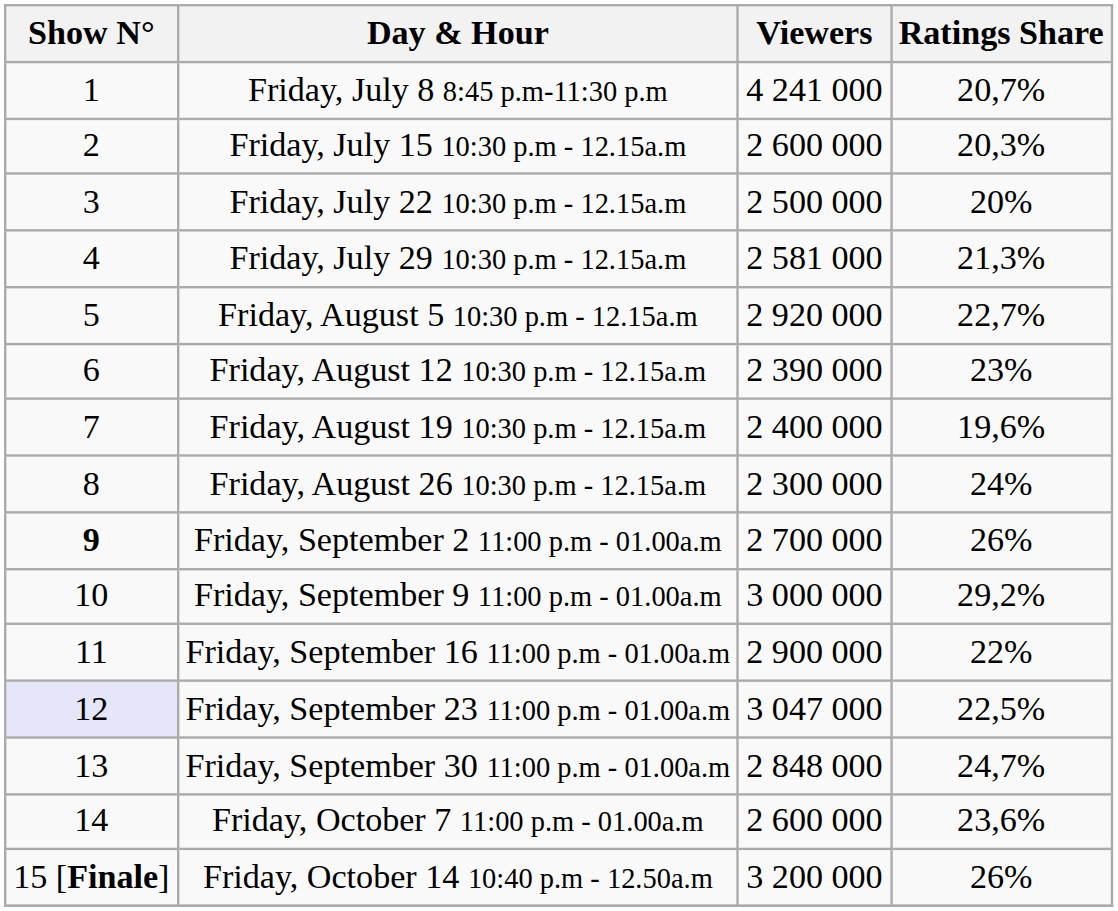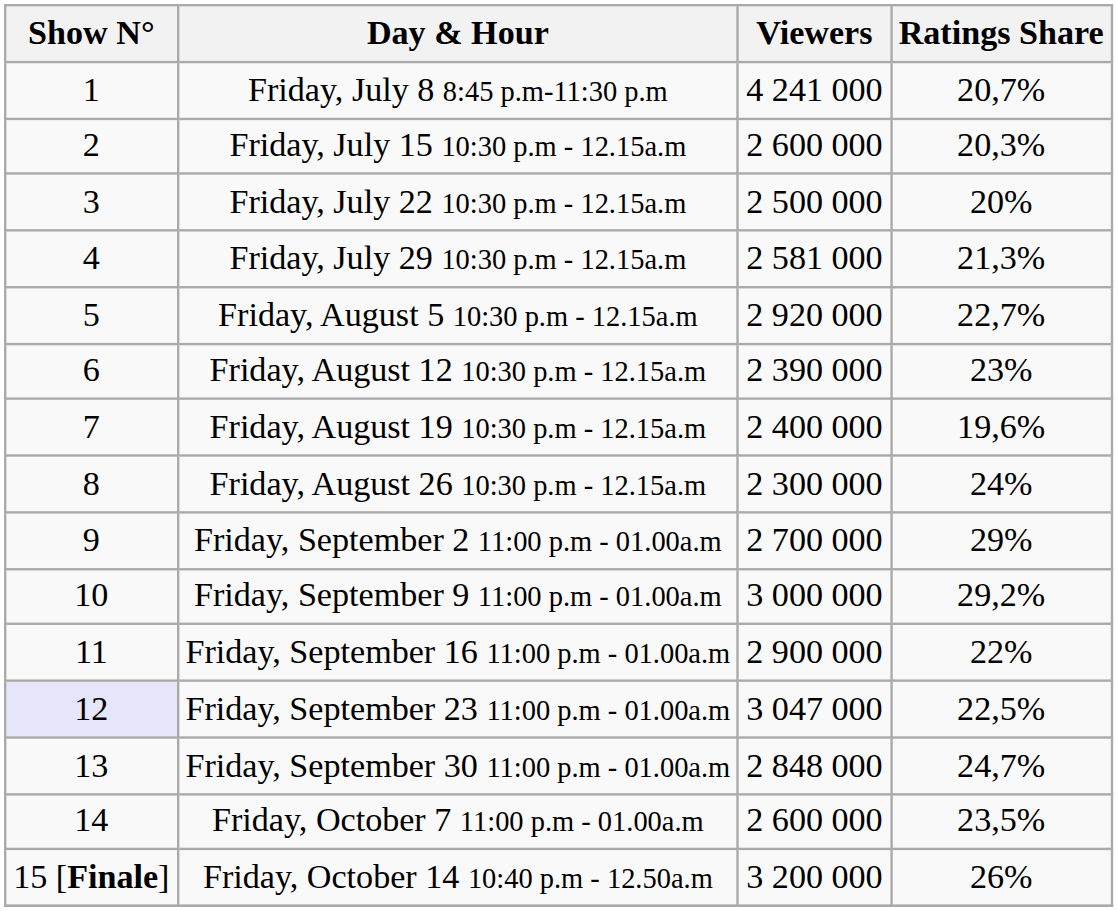 <table class="wikitable sortable centre" style="text-align:center;font-size:90%;">
 <tr>
 <th>Show N°</th>
 <th>Day & Hour</th>
 <th>Viewers</th>
 <th>Ratings Share</th>
 </tr>
 <tr>
 <td>1</td>
 <td>Friday, July 8 <small>8:45 p.m-11:30 p.m</small></td>
 <td>4 241 000</td>
 <td>20,7%</td>
 </tr>
 <tr>
 <td>2</td>
 <td>Friday, July 15 <small>10:30 p.m - 12.15a.m</small></td>
 <td>2 600 000</td>
 <td>20,3%</td>
 </tr>
 <tr>
 <td>3</td>
 <td>Friday, July 22 <small>10:30 p.m - 12.15a.m</small></td>
 <td>2 500 000</td>
 <td>20%</td>
 </tr>
 <tr>
 <td>4</td>
 <td>Friday, July 29 <small>10:30 p.m - 12.15a.m</small></td>
 <td>2 581 000</td>
 <td>21,3%</td>
 </tr>
 <tr>
 <td>5</td>
 <td>Friday, August 5 <small>10:30 p.m - 12.15a.m</small></td>
 <td>2 920 000</td>
 <td>22,7%</td>
 </tr>
 <tr>
 <td>6</td>
 <td>Friday, August 12 <small>10:30 p.m - 12.15a.m</small></td>
 <td>2 390 000</td>
 <td>23%</td>
 </tr>
 <tr>
 <td>7</td>
 <td>Friday, August 19 <small>10:30 p.m - 12.15a.m</small></td>
 <td>2 400 000</td>
 <td>19,6%</td>
 </tr>
 <tr>
 <td>8</td>
 <td>Friday, August 26 <small>10:30 p.m - 12.15a.m</small></td>
 <td>2 300 000</td>
 <td>24%</td>
 </tr>
 <tr>
-<td><strong>9</strong></td>
+<td>9</td>
 <td>Friday, September 2 <small>11:00 p.m - 01.00a.m</small></td>
 <td>2 700 000</td>
-<td>26%</td>
+<td>29%</td>
 </tr>
 <tr>
 <td>10</td>
 <td>Friday, September 9 <small>11:00 p.m - 01.00a.m</small></td>
 <td>3 000 000</td>
 <td>29,2%</td>
 </tr>
 <tr>
 <td>11</td>
 <td>Friday, September 16 <small>11:00 p.m - 01.00a.m</small></td>
 <td>2 900 000</td>
 <td>22%</td>
 </tr>
 <tr>
 <td style="background: lavender;">12</td>
 <td>Friday, September 23 <small>11:00 p.m - 01.00a.m</small></td>
 <td>3 047 000</td>
 <td>22,5%</td>
 </tr>
 <tr>
 <td>13</td>
 <td>Friday, September 30 <small>11:00 p.m - 01.00a.m</small></td>
 <td>2 848 000</td>
 <td>24,7%</td>
 </tr>
 <tr>
 <td>14</td>
 <td>Friday, October 7 <small>11:00 p.m - 01.00a.m</small></td>
 <td>2 600 000</td>
-<td>23,6%</td>
+<td>23,5%</td>
 </tr>
 <tr>
 <td>15 [<strong>Finale</strong>]</td>
 <td>Friday, October 14 <small>10:40 p.m - 12.50a.m</small></td>
 <td>3 200 000</td>
 <td>26%</td>
 </tr>
 <tr>
 </tr>
 </table>
